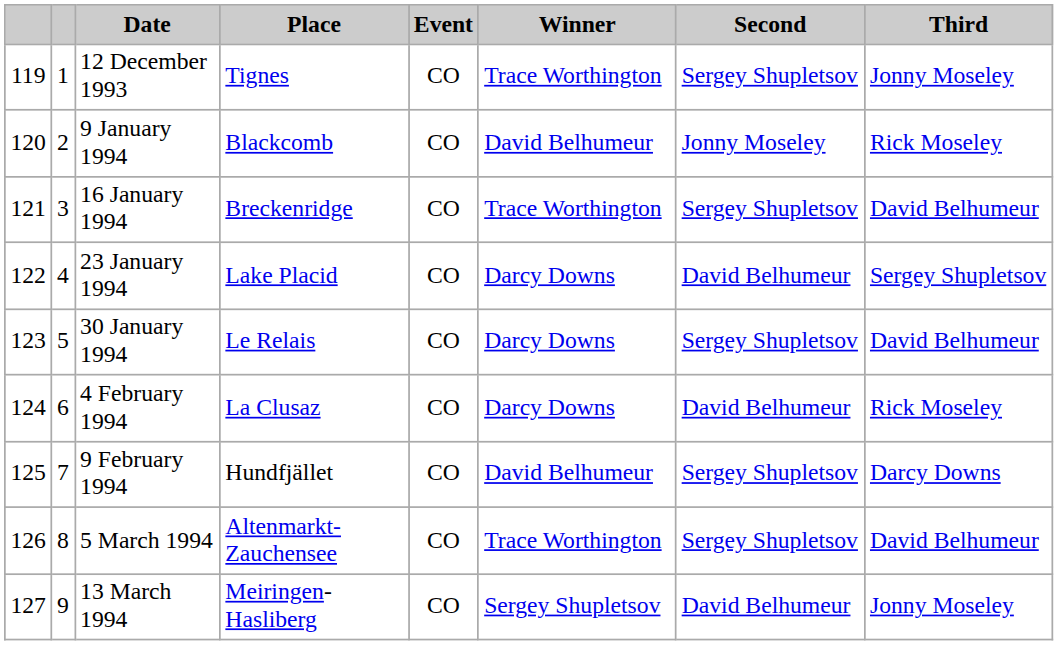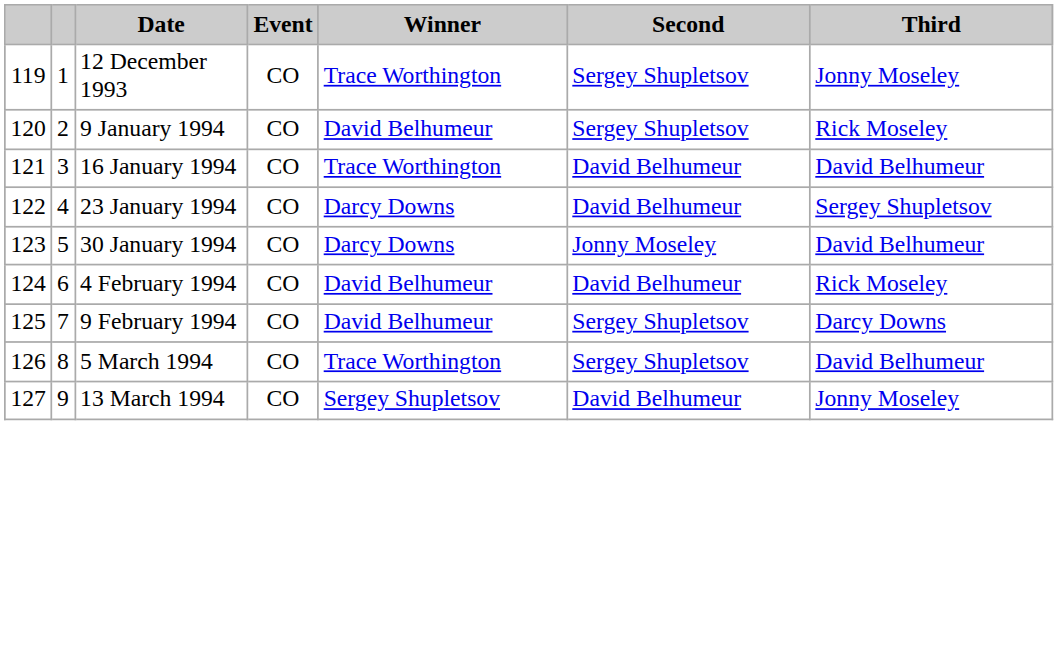 <table class="wikitable plainrowheaders" style="background:#fff; font-size:86%; line-height:16px; border:grey solid 1px; border-collapse:collapse;">
 <tr style="background:#ccc; text-align:center;">
 <th scope="col" style="background:#ccc; width=20 px;"></th>
 <th scope="col" style="background:#ccc; width=30 px;"></th>
 <th scope="col" style="background:#ccc; width:120px;">Date</th>
-<th scope="col" style="background:#ccc; width:160px;">Place</th>
 <th scope="col" style="background:#ccc; width:15px;">Event</th>
 <th scope="col" style="background:#ccc; width:185px;">Winner</th>
 <th scope="col" style="background:#ccc; width:185px;">Second</th>
 <th scope="col" style="background:#ccc; width:185px;">Third</th>
 </tr>
 <tr>
 <td align=center>119</td>
 <td align=center>1</td>
 <td>12 December 1993</td>
-<td> <a href='#'>Tignes</a></td>
 <td align=center>CO</td>
 <td> <a href='#'>Trace Worthington</a></td>
 <td> <a href='#'>Sergey Shupletsov</a></td>
 <td> <a href='#'>Jonny Moseley</a></td>
 </tr>
 <tr>
 <td align=center>120</td>
 <td align=center>2</td>
 <td>9 January 1994</td>
-<td> <a href='#'>Blackcomb</a></td>
 <td align=center>CO</td>
 <td> <a href='#'>David Belhumeur</a></td>
-<td> <a href='#'>Jonny Moseley</a></td>
+<td> <a href='#'>Sergey Shupletsov</a></td>
 <td> <a href='#'>Rick Moseley</a></td>
 </tr>
 <tr>
 <td align=center>121</td>
 <td align=center>3</td>
 <td>16 January 1994</td>
-<td> <a href='#'>Breckenridge</a></td>
 <td align=center>CO</td>
 <td> <a href='#'>Trace Worthington</a></td>
-<td> <a href='#'>Sergey Shupletsov</a></td>
+<td> <a href='#'>David Belhumeur</a></td>
 <td> <a href='#'>David Belhumeur</a></td>
 </tr>
 <tr>
 <td align=center>122</td>
 <td align=center>4</td>
 <td>23 January 1994</td>
-<td> <a href='#'>Lake Placid</a></td>
 <td align=center>CO</td>
 <td> <a href='#'>Darcy Downs</a></td>
 <td> <a href='#'>David Belhumeur</a></td>
 <td> <a href='#'>Sergey Shupletsov</a></td>
 </tr>
 <tr>
 <td align=center>123</td>
 <td align=center>5</td>
 <td>30 January 1994</td>
-<td> <a href='#'>Le Relais</a></td>
 <td align=center>CO</td>
 <td> <a href='#'>Darcy Downs</a></td>
-<td> <a href='#'>Sergey Shupletsov</a></td>
+<td> <a href='#'>Jonny Moseley</a></td>
 <td> <a href='#'>David Belhumeur</a></td>
 </tr>
 <tr>
 <td align=center>124</td>
 <td align=center>6</td>
 <td>4 February 1994</td>
-<td> <a href='#'>La Clusaz</a></td>
 <td align=center>CO</td>
-<td> <a href='#'>Darcy Downs</a></td>
+<td> <a href='#'>David Belhumeur</a></td>
 <td> <a href='#'>David Belhumeur</a></td>
 <td> <a href='#'>Rick Moseley</a></td>
 </tr>
 <tr>
 <td align=center>125</td>
 <td align=center>7</td>
 <td>9 February 1994</td>
-<td> Hundfjället</td>
 <td align=center>CO</td>
 <td> <a href='#'>David Belhumeur</a></td>
 <td> <a href='#'>Sergey Shupletsov</a></td>
 <td> <a href='#'>Darcy Downs</a></td>
 </tr>
 <tr>
 <td align=center>126</td>
 <td align=center>8</td>
 <td>5 March 1994</td>
-<td> <a href='#'>Altenmarkt-Zauchensee</a></td>
 <td align=center>CO</td>
 <td> <a href='#'>Trace Worthington</a></td>
 <td> <a href='#'>Sergey Shupletsov</a></td>
 <td> <a href='#'>David Belhumeur</a></td>
 </tr>
 <tr>
 <td align=center>127</td>
 <td align=center>9</td>
 <td>13 March 1994</td>
-<td> <a href='#'>Meiringen</a>-<a href='#'>Hasliberg</a></td>
 <td align=center>CO</td>
 <td> <a href='#'>Sergey Shupletsov</a></td>
 <td> <a href='#'>David Belhumeur</a></td>
 <td> <a href='#'>Jonny Moseley</a></td>
 </tr>
 </table>
